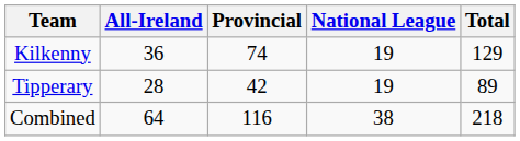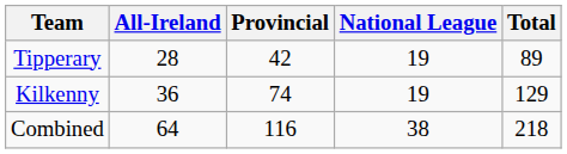 <table class="wikitable" style="text-align:center;">
 <tr>
 <th>Team</th>
 <th><a href='#'>All-Ireland</a></th>
 <th>Provincial</th>
 <th><a href='#'>National League</a></th>
 <th>Total</th>
 </tr>
 <tr>
+<td><a href='#'>Tipperary</a></td>
+<td>28</td>
+<td>42</td>
+<td>19</td>
+<td>89</td>
+</tr>
+<tr>
 <td><a href='#'>Kilkenny</a></td>
 <td>36</td>
 <td>74</td>
 <td>19</td>
 <td>129</td>
-</tr>
-<tr>
-<td><a href='#'>Tipperary</a></td>
-<td>28</td>
-<td>42</td>
-<td>19</td>
-<td>89</td>
 </tr>
 <tr>
 <td>Combined</td>
 <td>64</td>
 <td>116</td>
 <td>38</td>
 <td>218</td>
 </tr>
 </table>
